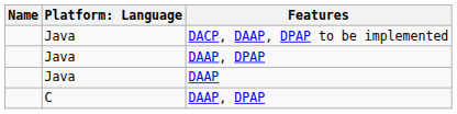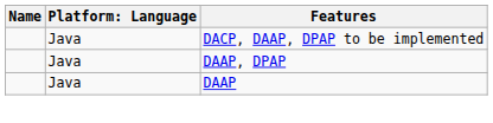 <table class="wikitable sortable" border="1">
 <tr>
 <th>Name</th>
 <th>Platform: Language</th>
 <th>Features</th>
 </tr>
 <tr>
 <td></td>
 <td>Java</td>
 <td><a href='#'>DACP</a>, <a href='#'>DAAP</a>, <a href='#'>DPAP</a> to be implemented</td>
 </tr>
 <tr>
 <td></td>
 <td>Java</td>
 <td><a href='#'>DAAP</a>, <a href='#'>DPAP</a></td>
 </tr>
 <tr>
 <td></td>
 <td>Java</td>
 <td><a href='#'>DAAP</a></td>
 </tr>
-<tr>
-<td></td>
-<td>C</td>
-<td><a href='#'>DAAP</a>, <a href='#'>DPAP</a></td>
-</tr>
 </table>
